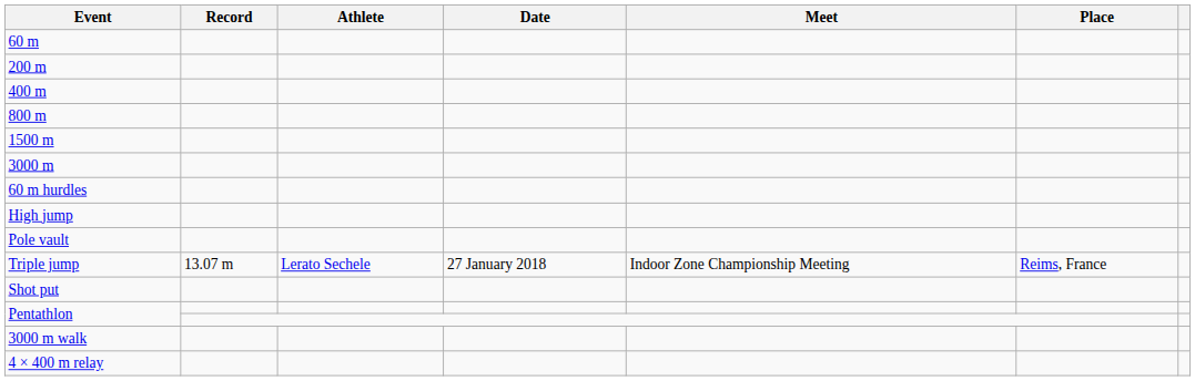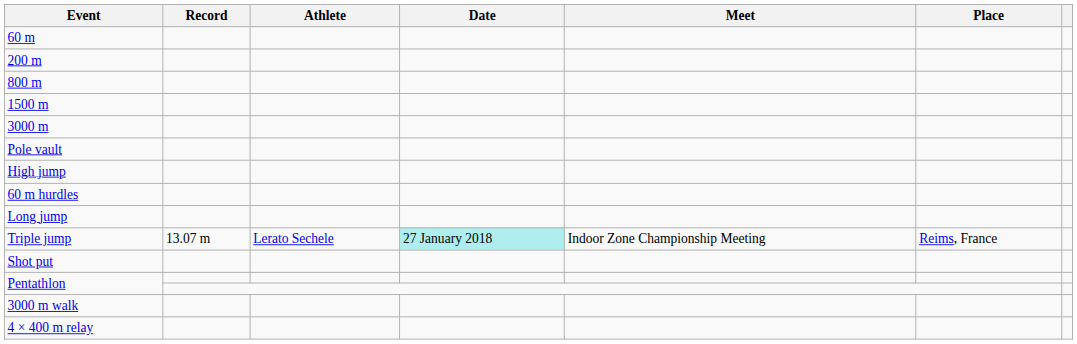 <table class="wikitable" style="font-size:95%; width: 95%;">
 <tr>
 <th>Event</th>
 <th>Record</th>
 <th>Athlete</th>
 <th>Date</th>
 <th>Meet</th>
 <th>Place</th>
 <th></th>
 </tr>
 <tr>
 <td><a href='#'>60 m</a></td>
 <td></td>
 <td></td>
 <td></td>
 <td></td>
 <td></td>
 <td></td>
 </tr>
 <tr>
 <td><a href='#'>200 m</a></td>
-<td></td>
-<td></td>
-<td></td>
-<td></td>
-<td></td>
-<td></td>
-</tr>
-<tr>
-<td><a href='#'>400 m</a></td>
 <td></td>
 <td></td>
 <td></td>
 <td></td>
 <td></td>
 <td></td>
 </tr>
 <tr>
 <td><a href='#'>800 m</a></td>
 <td></td>
 <td></td>
 <td></td>
 <td></td>
 <td></td>
 <td></td>
 </tr>
 <tr>
 <td><a href='#'>1500 m</a></td>
 <td></td>
 <td></td>
 <td></td>
 <td></td>
 <td></td>
 <td></td>
 </tr>
 <tr>
 <td><a href='#'>3000 m</a></td>
 <td></td>
 <td></td>
 <td></td>
 <td></td>
 <td></td>
 <td></td>
 </tr>
 <tr>
-<td><a href='#'>60 m hurdles</a></td>
+<td><a href='#'>Pole vault</a></td>
 <td></td>
 <td></td>
 <td></td>
 <td></td>
 <td></td>
 <td></td>
 </tr>
 <tr>
 <td><a href='#'>High jump</a></td>
 <td></td>
 <td></td>
 <td></td>
 <td></td>
 <td></td>
 <td></td>
 </tr>
 <tr>
-<td><a href='#'>Pole vault</a></td>
+<td><a href='#'>60 m hurdles</a></td>
+<td></td>
+<td></td>
+<td></td>
+<td></td>
+<td></td>
+<td></td>
+</tr>
+<tr>
+<td><a href='#'>Long jump</a></td>
 <td></td>
 <td></td>
 <td></td>
 <td></td>
 <td></td>
 <td></td>
 </tr>
 <tr>
 <td><a href='#'>Triple jump</a></td>
 <td>13.07 m</td>
 <td><a href='#'>Lerato Sechele</a></td>
-<td>27 January 2018</td>
+<td style="background: paleturquoise;">27 January 2018</td>
 <td>Indoor Zone Championship Meeting</td>
 <td><a href='#'>Reims</a>, France</td>
 <td></td>
 </tr>
 <tr>
 <td><a href='#'>Shot put</a></td>
 <td></td>
 <td></td>
 <td></td>
 <td></td>
 <td></td>
 <td></td>
 </tr>
 <tr>
 <td rowspan=2><a href='#'>Pentathlon</a></td>
 <td></td>
 <td></td>
 <td></td>
 <td></td>
 <td></td>
 <td></td>
 </tr>
 <tr>
 <td colspan=5></td>
 <td></td>
 </tr>
 <tr>
 <td><a href='#'>3000 m walk</a></td>
 <td></td>
 <td></td>
 <td></td>
 <td></td>
 <td></td>
 <td></td>
 </tr>
 <tr>
 <td><a href='#'>4 × 400 m relay</a></td>
 <td></td>
 <td></td>
 <td></td>
 <td></td>
 <td></td>
 <td></td>
 </tr>
 </table>
